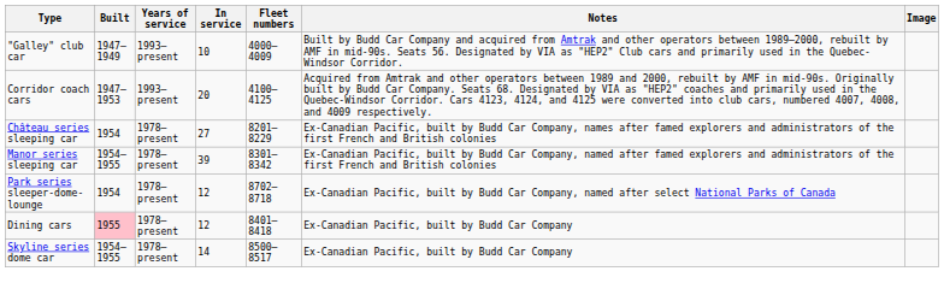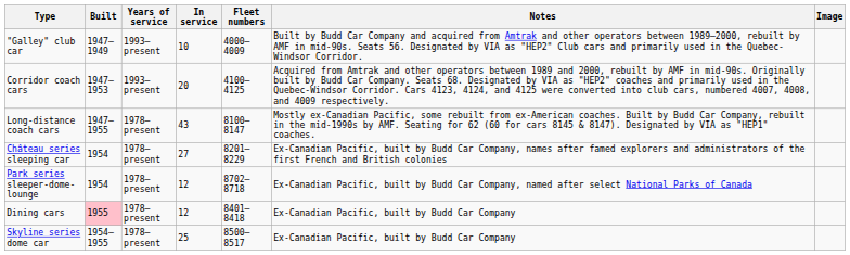 <table class="wikitable">
 <tr>
 <th>Type</th>
 <th>Built</th>
 <th>Years of service</th>
 <th>In service</th>
 <th>Fleet numbers</th>
 <th>Notes</th>
 <th>Image</th>
 </tr>
 <tr>
 <td>"Galley" club car</td>
 <td>1947–1949</td>
 <td>1993–present</td>
 <td>10</td>
 <td>4000–4009</td>
 <td>Built by Budd Car Company and acquired from <a href='#'>Amtrak</a> and other operators between 1989–2000, rebuilt by AMF in mid-90s. Seats 56. Designated by VIA as "HEP2" Club cars and primarily used in the Quebec-Windsor Corridor.</td>
 <td><br></td>
 </tr>
 <tr>
 <td>Corridor coach cars</td>
 <td>1947–1953</td>
 <td>1993–present</td>
 <td>20</td>
 <td>4100–4125</td>
 <td>Acquired from Amtrak and other operators between 1989 and 2000, rebuilt by AMF in mid-90s. Originally built by Budd Car Company. Seats 68. Designated by VIA as "HEP2" coaches and primarily used in the Quebec-Windsor Corridor. Cars 4123, 4124, and 4125 were converted into club cars, numbered 4007, 4008, and 4009 respectively.</td>
 <td><br></td>
 </tr>
 <tr>
+<td>Long-distance coach cars</td>
+<td>1947–1955</td>
+<td>1978–present</td>
+<td>43</td>
+<td>8100–8147</td>
+<td>Mostly ex-Canadian Pacific, some rebuilt from ex-American coaches. Built by Budd Car Company, rebuilt in the mid-1990s by AMF. Seating for 62 (60 for cars 8145 & 8147). Designated by VIA as "HEP1" coaches.</td>
+<td><br></td>
+</tr>
+<tr>
 <td><a href='#'>Château series</a> sleeping car</td>
 <td>1954</td>
 <td>1978–present</td>
 <td>27</td>
 <td>8201–8229</td>
 <td>Ex-Canadian Pacific, built by Budd Car Company, names after famed explorers and administrators of the first French and British colonies</td>
-<td><br></td>
-</tr>
-<tr>
-<td><a href='#'>Manor series</a> sleeping car</td>
-<td>1954–1955</td>
-<td>1978–present</td>
-<td>39</td>
-<td>8301–8342</td>
-<td>Ex-Canadian Pacific, built by Budd Car Company, named after famed explorers and administrators of the first French and British colonies</td>
 <td><br></td>
 </tr>
 <tr>
 <td><a href='#'>Park series</a> sleeper-dome-lounge</td>
 <td>1954</td>
 <td>1978–present</td>
 <td>12</td>
 <td>8702–8718</td>
 <td>Ex-Canadian Pacific, built by Budd Car Company, named after select <a href='#'>National Parks of Canada</a></td>
 <td><br></td>
 </tr>
 <tr>
 <td>Dining cars</td>
 <td style="background: pink;">1955</td>
 <td>1978–present</td>
 <td>12</td>
 <td>8401–8418</td>
 <td>Ex-Canadian Pacific, built by Budd Car Company</td>
 <td><br></td>
 </tr>
 <tr>
 <td><a href='#'>Skyline series</a> dome car</td>
 <td>1954–1955</td>
 <td>1978–present</td>
-<td>14</td>
+<td>25</td>
 <td>8500–8517</td>
 <td>Ex-Canadian Pacific, built by Budd Car Company</td>
 <td><br></td>
 </tr>
 </table>
